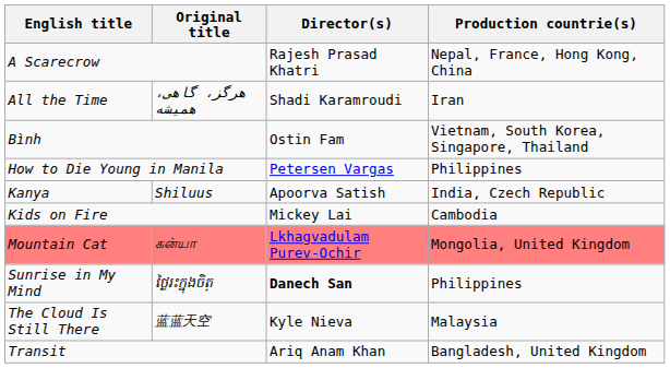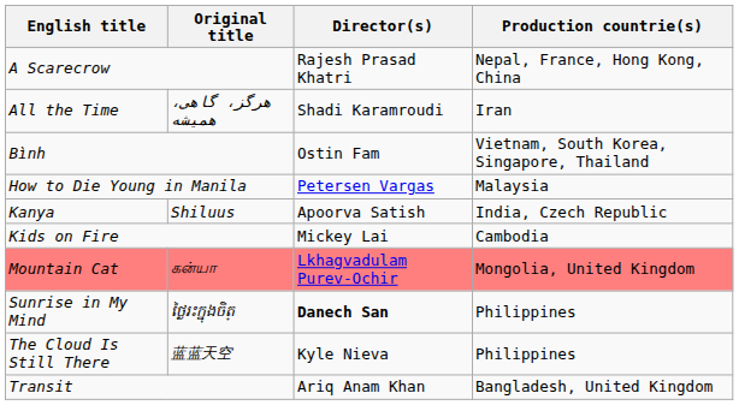 <table class="sortable wikitable" style="width:100%; margin-bottom:4px" cellpadding="5">
 <tr>
 <th scope="col">English title</th>
 <th scope="col">Original title</th>
 <th scope="col">Director(s)</th>
 <th scope="col">Production countrie(s)</th>
 </tr>
 <tr>
 <td colspan="2"><em>A Scarecrow</em></td>
 <td>Rajesh Prasad Khatri</td>
 <td>Nepal, France, Hong Kong, China</td>
 </tr>
 <tr>
 <td><em>All the Time</em></td>
 <td><em>هرگز، گاهی، همیشه</em></td>
 <td>Shadi Karamroudi</td>
 <td>Iran</td>
 </tr>
 <tr>
 <td colspan="2"><em>Bình</em></td>
 <td>Ostin Fam</td>
 <td>Vietnam, South Korea, Singapore, Thailand</td>
 </tr>
 <tr>
 <td colspan="2"><em>How to Die Young in Manila</em></td>
 <td><a href='#'>Petersen Vargas</a></td>
-<td>Philippines</td>
+<td>Malaysia</td>
 </tr>
 <tr>
 <td><em>Kanya</em></td>
 <td><em>Shiluus</em></td>
 <td>Apoorva Satish</td>
 <td>India, Czech Republic</td>
 </tr>
 <tr>
 <td colspan="2"><em>Kids on Fire</em></td>
 <td>Mickey Lai</td>
 <td>Cambodia</td>
 </tr>
 <tr bgcolor="#FF7F7F">
 <td><em>Mountain Cat</em> </td>
 <td><em>கன்யா</em></td>
 <td><a href='#'>Lkhagvadulam Purev-Ochir</a></td>
 <td>Mongolia, United Kingdom</td>
 </tr>
 <tr>
 <td><em>Sunrise in My Mind</em></td>
 <td><em>ថ្ងៃរះក្នុងចិត្</em></td>
 <td><strong>Danech San</strong></td>
 <td>Philippines</td>
 </tr>
 <tr>
 <td><em>The Cloud Is Still There</em></td>
 <td><em>蓝蓝天空</em></td>
 <td>Kyle Nieva</td>
-<td>Malaysia</td>
+<td>Philippines</td>
 </tr>
 <tr>
 <td colspan="2"><em>Transit</em></td>
 <td>Ariq Anam Khan</td>
 <td>Bangladesh, United Kingdom</td>
 </tr>
 </table>
